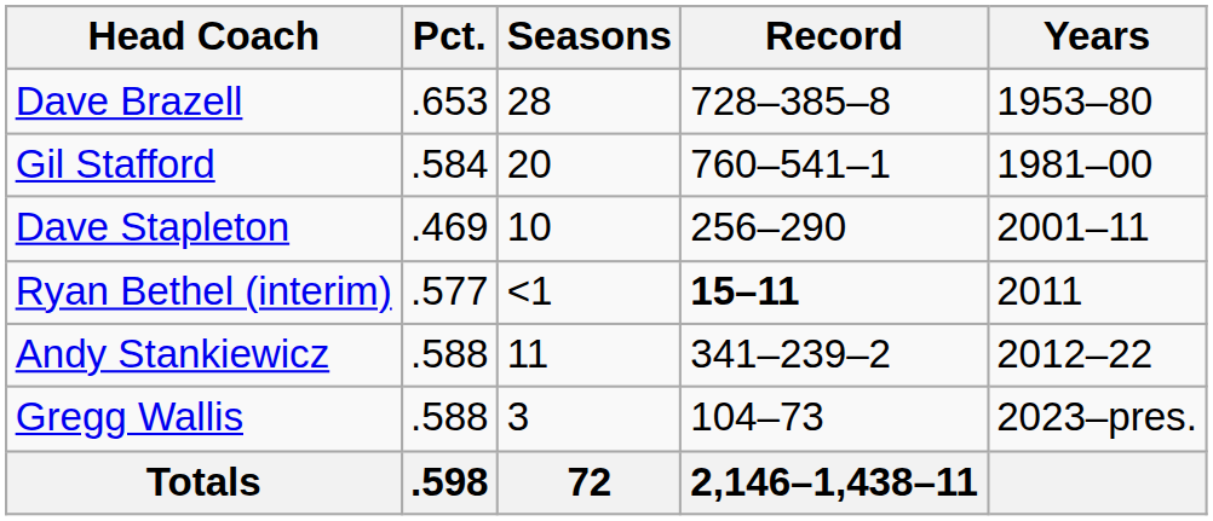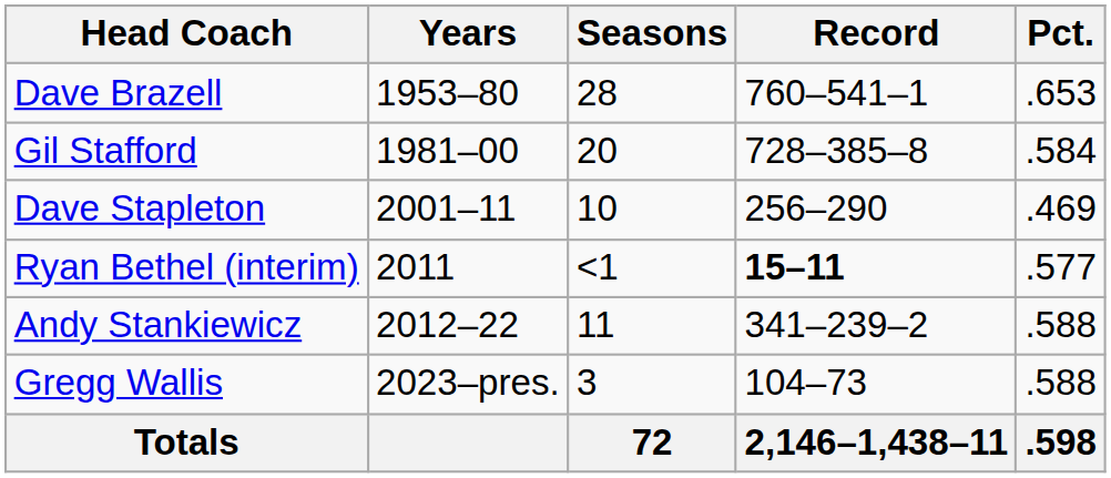 <table class="wikitable">
 <tr>
 <th>Head Coach</th>
-<th>Pct.</th>
+<th>Years</th>
 <th>Seasons</th>
 <th>Record</th>
-<th>Years</th>
+<th>Pct.</th>
 </tr>
 <tr>
 <td><a href='#'>Dave Brazell</a></td>
+<td>1953–80</td>
+<td>28</td>
+<td>760–541–1</td>
 <td>.653</td>
-<td>28</td>
-<td>728–385–8</td>
-<td>1953–80</td>
 </tr>
 <tr>
 <td><a href='#'>Gil Stafford</a></td>
+<td>1981–00</td>
+<td>20</td>
+<td>728–385–8</td>
 <td>.584</td>
-<td>20</td>
-<td>760–541–1</td>
-<td>1981–00</td>
 </tr>
 <tr>
 <td><a href='#'>Dave Stapleton</a></td>
-<td>.469</td>
+<td>2001–11</td>
 <td>10</td>
 <td>256–290</td>
-<td>2001–11</td>
+<td>.469</td>
 </tr>
 <tr>
 <td><a href='#'>Ryan Bethel (interim)</a></td>
-<td>.577</td>
+<td>2011</td>
 <td><1</td>
 <td><strong>15–11</strong></td>
-<td>2011</td>
+<td>.577</td>
 </tr>
 <tr>
 <td><a href='#'>Andy Stankiewicz</a></td>
-<td>.588</td>
+<td>2012–22</td>
 <td>11</td>
 <td>341–239–2</td>
-<td>2012–22</td>
+<td>.588</td>
 </tr>
 <tr>
 <td><a href='#'>Gregg Wallis</a></td>
-<td>.588</td>
+<td>2023–pres.</td>
 <td>3</td>
 <td>104–73</td>
-<td>2023–pres.</td>
+<td>.588</td>
 </tr>
 <tr>
 <th>Totals</th>
-<th>.598</th>
+<th></th>
 <th>72</th>
 <th>2,146–1,438–11</th>
-<th></th>
+<th>.598</th>
 </tr>
 </table>
